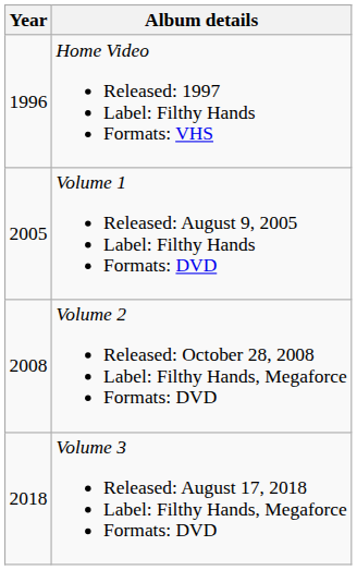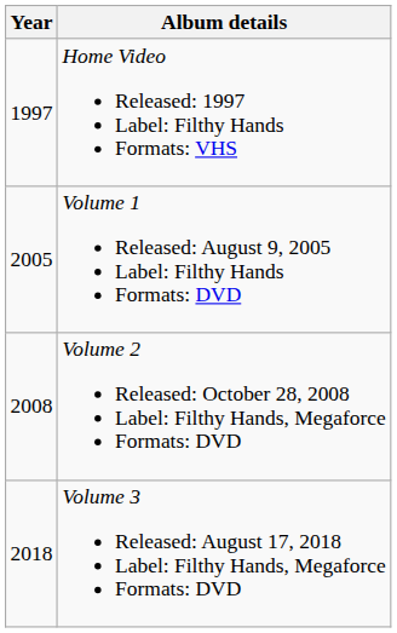 <table class="wikitable">
 <tr>
 <th>Year</th>
 <th>Album details</th>
 </tr>
 <tr>
-<td align="center">1996</td>
+<td align="center">1997</td>
 <td align="left"><em>Home Video</em><br><ul><li>Released: 1997</li><li>Label: Filthy Hands</li><li>Formats: <a href='#'>VHS</a></li></ul></td>
 </tr>
 <tr>
 <td align="center">2005</td>
 <td align="left"><em>Volume 1</em><br><ul><li>Released: August 9, 2005</li><li>Label: Filthy Hands</li><li>Formats: <a href='#'>DVD</a></li></ul></td>
 </tr>
 <tr>
 <td align="center">2008</td>
 <td align="left"><em>Volume 2</em><br><ul><li>Released: October 28, 2008</li><li>Label: Filthy Hands, Megaforce</li><li>Formats: DVD</li></ul></td>
 </tr>
 <tr>
 <td align="center">2018</td>
 <td align="left"><em>Volume 3</em><br><ul><li>Released: August 17, 2018</li><li>Label: Filthy Hands, Megaforce</li><li>Formats: DVD</li></ul></td>
 </tr>
 </table>
